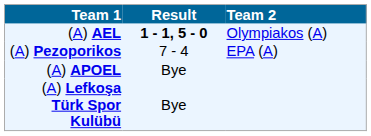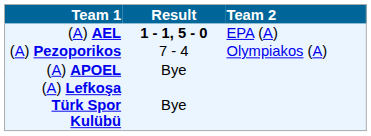 <table cellspacing="0" style="background: #EBF5FF; border: 1px #aaa solid; border-collapse: collapse; font-size: 95%;" width=60%>
 <tr bgcolor=#006699 style="color:white;">
 <th width=25% align="right">Team 1</th>
 <th width=22% align="center">Result</th>
 <th width=30% align="left">Team 2</th>
 </tr>
 <tr>
 <td align=right>(<a href='#'>A</a>) <strong><a href='#'>AEL</a></strong></td>
 <td align=center><strong>1 - 1, 5 - 0</strong></td>
-<td align=left><a href='#'>Olympiakos</a> (<a href='#'>A</a>)</td>
+<td align=left><a href='#'>EPA</a> (<a href='#'>A</a>)</td>
 </tr>
 <tr>
 <td align=right>(<a href='#'>A</a>) <strong><a href='#'>Pezoporikos</a></strong></td>
 <td align=center>7 - 4</td>
-<td align=left><a href='#'>EPA</a> (<a href='#'>A</a>)</td>
+<td align=left><a href='#'>Olympiakos</a> (<a href='#'>A</a>)</td>
 </tr>
 <tr>
 <td align=right>(<a href='#'>A</a>) <strong><a href='#'>APOEL</a></strong></td>
 <td align=center>Bye</td>
 <td align=left></td>
 </tr>
 <tr>
 <td align=right>(<a href='#'>A</a>) <strong><a href='#'>Lefkoşa Türk Spor Kulübü</a></strong></td>
 <td align=center>Bye</td>
 <td align=left></td>
 </tr>
 <tr>
 </tr>
 </table>
